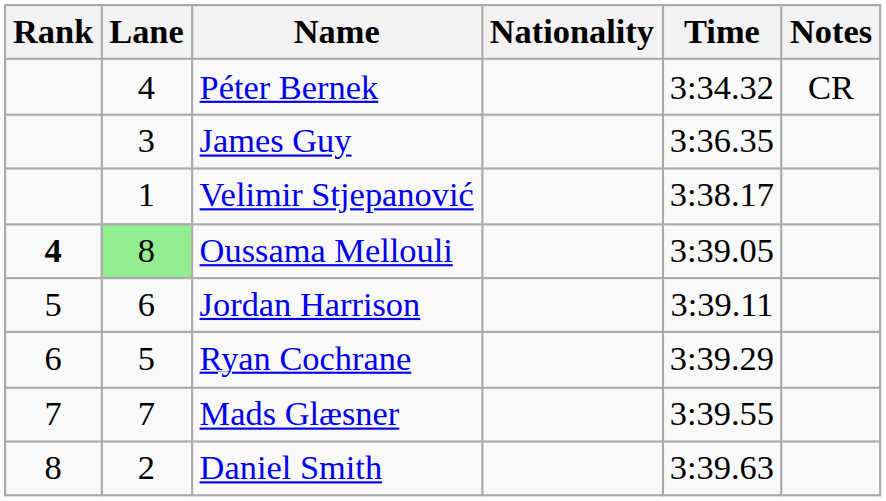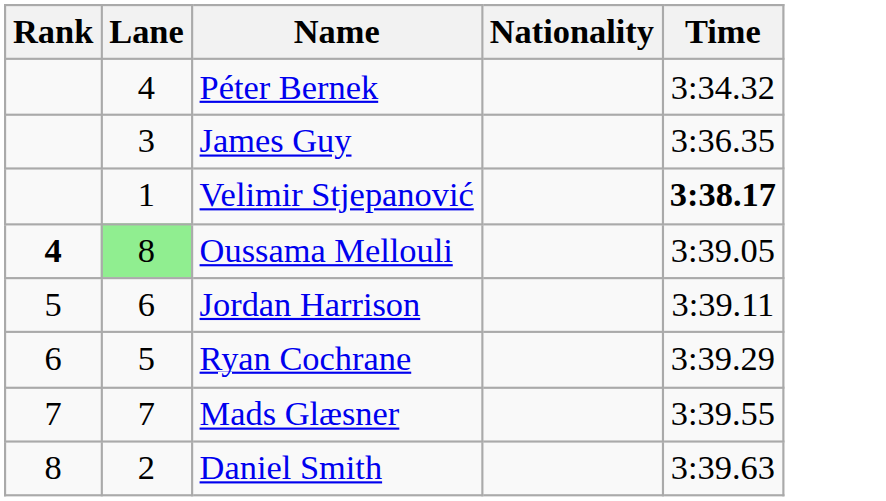 <table class="wikitable sortable" style="text-align:center">
 <tr>
 <th>Rank</th>
 <th>Lane</th>
 <th>Name</th>
 <th>Nationality</th>
 <th>Time</th>
-<th>Notes</th>
 </tr>
 <tr>
 <td></td>
 <td>4</td>
 <td align=left><a href='#'>Péter Bernek</a></td>
 <td align=left></td>
 <td>3:34.32</td>
-<td>CR</td>
 </tr>
 <tr>
 <td></td>
 <td>3</td>
 <td align=left><a href='#'>James Guy</a></td>
 <td align=left></td>
 <td>3:36.35</td>
-<td></td>
 </tr>
 <tr>
 <td></td>
 <td>1</td>
 <td align=left><a href='#'>Velimir Stjepanović</a></td>
 <td align=left></td>
-<td>3:38.17</td>
-<td></td>
+<td><strong>3:38.17</strong></td>
 </tr>
 <tr>
 <td><strong>4</strong></td>
 <td style="background: lightgreen;">8</td>
 <td align=left><a href='#'>Oussama Mellouli</a></td>
 <td align=left></td>
 <td>3:39.05</td>
-<td></td>
 </tr>
 <tr>
 <td>5</td>
 <td>6</td>
 <td align=left><a href='#'>Jordan Harrison</a></td>
 <td align=left></td>
 <td>3:39.11</td>
-<td></td>
 </tr>
 <tr>
 <td>6</td>
 <td>5</td>
 <td align=left><a href='#'>Ryan Cochrane</a></td>
 <td align=left></td>
 <td>3:39.29</td>
-<td></td>
 </tr>
 <tr>
 <td>7</td>
 <td>7</td>
 <td align=left><a href='#'>Mads Glæsner</a></td>
 <td align=left></td>
 <td>3:39.55</td>
-<td></td>
 </tr>
 <tr>
 <td>8</td>
 <td>2</td>
 <td align=left><a href='#'>Daniel Smith</a></td>
 <td align=left></td>
 <td>3:39.63</td>
-<td></td>
 </tr>
 </table>
